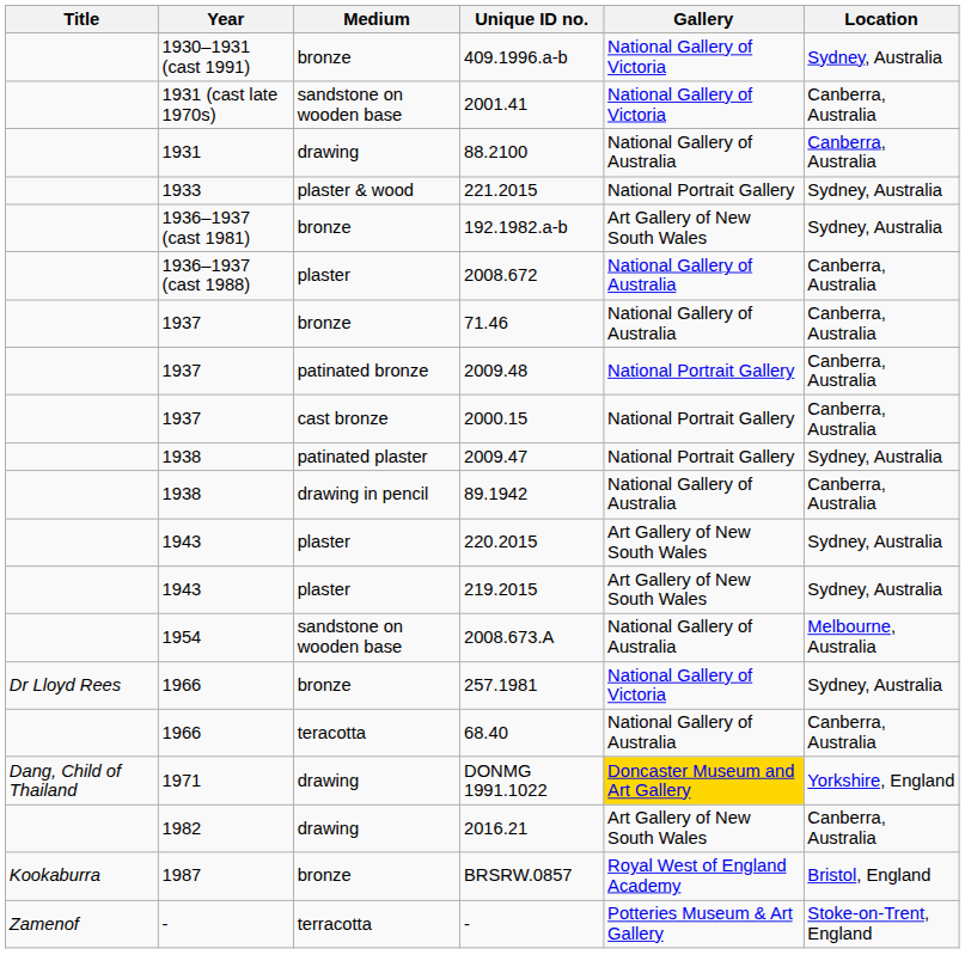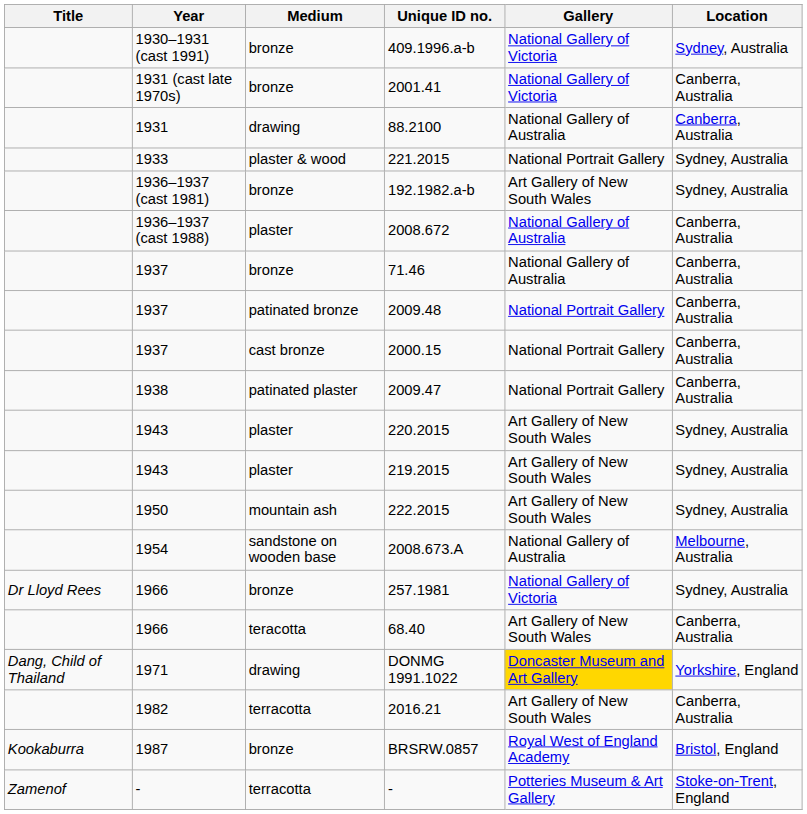 <table class="wikitable">
 <tr>
 <th>Title</th>
 <th>Year</th>
 <th>Medium</th>
 <th>Unique ID no.</th>
 <th>Gallery</th>
 <th>Location</th>
 </tr>
 <tr>
 <td><em></em></td>
 <td>1930–1931 (cast 1991)</td>
 <td>bronze</td>
 <td>409.1996.a-b</td>
 <td><a href='#'>National Gallery of Victoria</a></td>
 <td><a href='#'>Sydney</a>, Australia</td>
 </tr>
 <tr>
 <td><em></em></td>
 <td>1931 (cast late 1970s)</td>
-<td>sandstone on wooden base</td>
+<td>bronze</td>
 <td>2001.41</td>
 <td><a href='#'>National Gallery of Victoria</a></td>
 <td>Canberra, Australia</td>
 </tr>
 <tr>
 <td></td>
 <td>1931</td>
 <td>drawing</td>
 <td>88.2100</td>
 <td>National Gallery of Australia</td>
 <td><a href='#'>Canberra</a>, Australia</td>
 </tr>
 <tr>
 <td><em></em></td>
 <td>1933</td>
 <td>plaster & wood</td>
 <td>221.2015</td>
 <td>National Portrait Gallery</td>
 <td>Sydney, Australia</td>
 </tr>
 <tr>
 <td></td>
 <td>1936–1937 (cast 1981)</td>
 <td>bronze</td>
 <td>192.1982.a-b</td>
 <td>Art Gallery of New South Wales</td>
 <td>Sydney, Australia</td>
 </tr>
 <tr>
 <td></td>
 <td>1936–1937 (cast     1988)</td>
 <td>plaster</td>
 <td>2008.672</td>
 <td><a href='#'>National Gallery of Australia</a></td>
 <td>Canberra, Australia</td>
 </tr>
 <tr>
 <td></td>
 <td>1937</td>
 <td>bronze</td>
 <td>71.46</td>
 <td>National Gallery of Australia</td>
 <td>Canberra, Australia</td>
 </tr>
 <tr>
 <td><em></em></td>
 <td>1937</td>
 <td>patinated bronze</td>
 <td>2009.48</td>
 <td><a href='#'>National Portrait Gallery</a></td>
 <td>Canberra, Australia</td>
 </tr>
 <tr>
 <td></td>
 <td>1937</td>
 <td>cast bronze</td>
 <td>2000.15</td>
 <td>National Portrait Gallery</td>
 <td>Canberra, Australia</td>
 </tr>
 <tr>
 <td><em></em></td>
 <td>1938</td>
 <td>patinated plaster</td>
 <td>2009.47</td>
 <td>National Portrait Gallery</td>
-<td>Sydney, Australia</td>
-</tr>
-<tr>
-<td></td>
-<td>1938</td>
-<td>drawing in pencil</td>
-<td>89.1942</td>
-<td>National Gallery of Australia</td>
 <td>Canberra, Australia</td>
 </tr>
 <tr>
 <td><em></em></td>
 <td>1943</td>
 <td>plaster</td>
 <td>220.2015</td>
 <td>Art Gallery of New South Wales</td>
 <td>Sydney, Australia</td>
 </tr>
 <tr>
 <td><em></em></td>
 <td>1943</td>
 <td>plaster</td>
 <td>219.2015</td>
+<td>Art Gallery of New South Wales</td>
+<td>Sydney, Australia</td>
+</tr>
+<tr>
+<td><em></em></td>
+<td>1950</td>
+<td>mountain ash</td>
+<td>222.2015</td>
 <td>Art Gallery of New South Wales</td>
 <td>Sydney, Australia</td>
 </tr>
 <tr>
 <td></td>
 <td>1954</td>
 <td>sandstone on wooden base</td>
 <td>2008.673.A</td>
 <td>National Gallery of Australia</td>
 <td><a href='#'>Melbourne</a>, Australia</td>
 </tr>
 <tr>
 <td><em>Dr Lloyd Rees</em></td>
 <td>1966</td>
 <td>bronze</td>
 <td>257.1981</td>
 <td><a href='#'>National Gallery of Victoria</a></td>
 <td>Sydney, Australia</td>
 </tr>
 <tr>
 <td><em></em></td>
 <td>1966</td>
 <td>teracotta</td>
 <td>68.40</td>
-<td>National Gallery of Australia</td>
+<td>Art Gallery of New South Wales</td>
 <td>Canberra, Australia</td>
 </tr>
 <tr>
 <td><em>Dang, Child of Thailand</em></td>
 <td>1971</td>
 <td>drawing</td>
 <td>DONMG 1991.1022</td>
 <td style="background: gold;"><a href='#'>Doncaster Museum and Art Gallery</a></td>
 <td><a href='#'>Yorkshire</a>, England</td>
 </tr>
 <tr>
 <td><em></em></td>
 <td>1982</td>
-<td>drawing</td>
+<td>terracotta</td>
 <td>2016.21</td>
 <td>Art Gallery of New South Wales</td>
 <td>Canberra, Australia</td>
 </tr>
 <tr>
 <td><em>Kookaburra</em></td>
 <td>1987</td>
 <td>bronze</td>
 <td>BRSRW.0857</td>
 <td><a href='#'>Royal West of England Academy</a></td>
 <td><a href='#'>Bristol</a>, England</td>
 </tr>
 <tr>
 <td><em>Zamenof</em></td>
 <td>-</td>
 <td>terracotta</td>
 <td>-</td>
 <td><a href='#'>Potteries Museum & Art Gallery</a></td>
 <td><a href='#'>Stoke-on-Trent</a>, England</td>
 </tr>
 </table>
